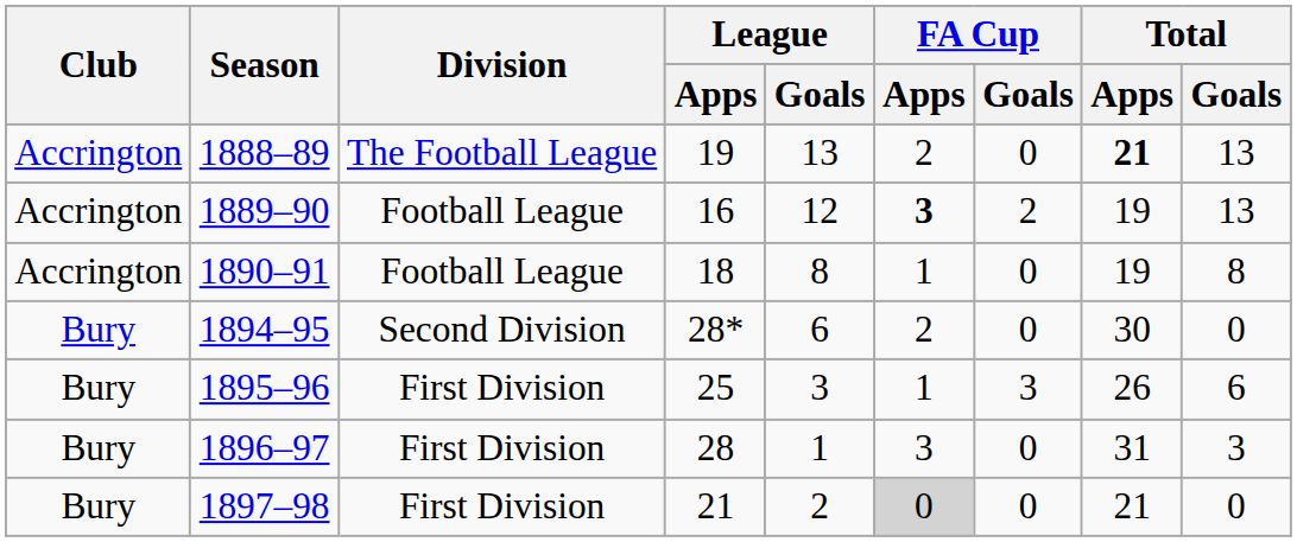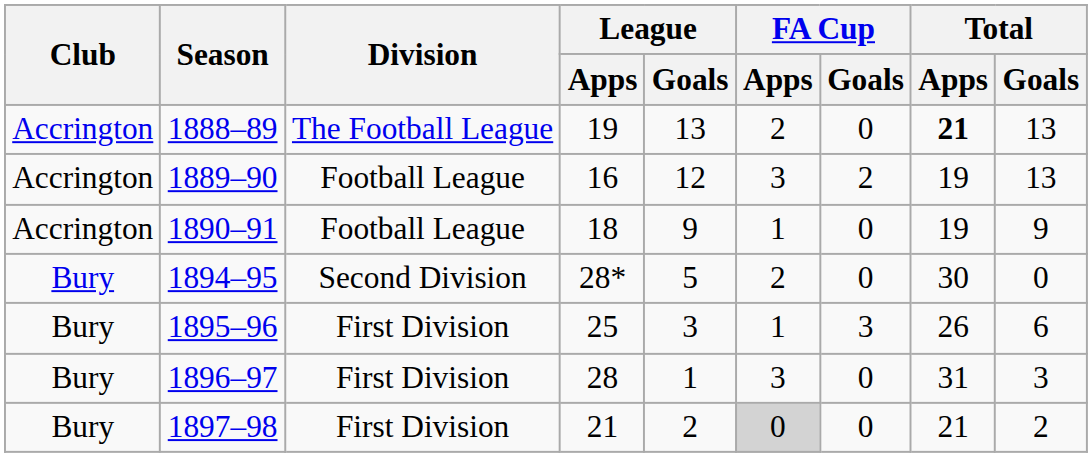 <table class="wikitable" style="text-align:center;">
 <tr>
 <th rowspan="2">Club</th>
 <th rowspan="2">Season</th>
 <th rowspan="2">Division</th>
 <th colspan="2">League</th>
 <th colspan="2"><a href='#'>FA Cup</a></th>
 <th colspan="2">Total</th>
 </tr>
 <tr>
 <th>Apps</th>
 <th>Goals</th>
 <th>Apps</th>
 <th>Goals</th>
 <th>Apps</th>
 <th>Goals</th>
 </tr>
 <tr>
 <td><a href='#'>Accrington</a></td>
 <td><a href='#'>1888–89</a></td>
 <td><a href='#'>The Football League</a></td>
 <td>19</td>
 <td>13</td>
 <td>2</td>
 <td>0</td>
 <td><strong>21</strong></td>
 <td>13</td>
 </tr>
 <tr>
 <td>Accrington</td>
 <td><a href='#'>1889–90</a></td>
 <td>Football League</td>
 <td>16</td>
 <td>12</td>
-<td><strong>3</strong></td>
+<td>3</td>
 <td>2</td>
 <td>19</td>
 <td>13</td>
 </tr>
 <tr>
 <td>Accrington</td>
 <td><a href='#'>1890–91</a></td>
 <td>Football League</td>
 <td>18</td>
-<td>8</td>
+<td>9</td>
 <td>1</td>
 <td>0</td>
 <td>19</td>
-<td>8</td>
+<td>9</td>
 </tr>
 <tr>
 <td><a href='#'>Bury</a></td>
 <td><a href='#'>1894–95</a></td>
 <td>Second Division</td>
 <td>28*</td>
-<td>6</td>
+<td>5</td>
 <td>2</td>
 <td>0</td>
 <td>30</td>
 <td>0</td>
 </tr>
 <tr>
 <td>Bury</td>
 <td><a href='#'>1895–96</a></td>
 <td>First Division</td>
 <td>25</td>
 <td>3</td>
 <td>1</td>
 <td>3</td>
 <td>26</td>
 <td>6</td>
 </tr>
 <tr>
 <td>Bury</td>
 <td><a href='#'>1896–97</a></td>
 <td>First Division</td>
 <td>28</td>
 <td>1</td>
 <td>3</td>
 <td>0</td>
 <td>31</td>
 <td>3</td>
 </tr>
 <tr>
 <td>Bury</td>
 <td><a href='#'>1897–98</a></td>
 <td>First Division</td>
 <td>21</td>
 <td>2</td>
 <td style="background: lightgrey;">0</td>
 <td>0</td>
 <td>21</td>
-<td>0</td>
+<td>2</td>
 </tr>
 </table>
